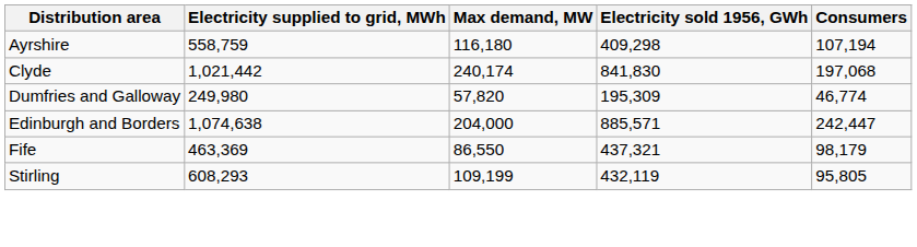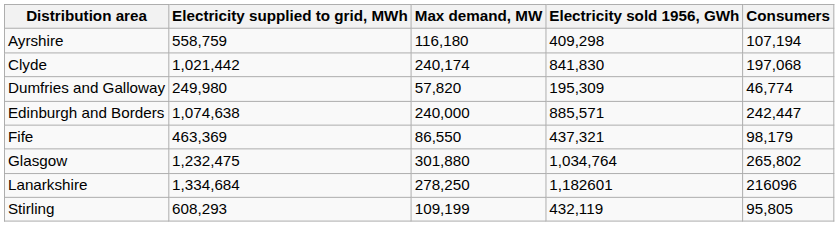 <table class="wikitable">
 <tr>
 <th>Distribution area</th>
 <th>Electricity supplied  to grid, MWh</th>
 <th>Max demand,  MW</th>
 <th>Electricity  sold 1956, GWh</th>
 <th>Consumers</th>
 </tr>
 <tr>
 <td>Ayrshire</td>
 <td>558,759</td>
 <td>116,180</td>
 <td>409,298</td>
 <td>107,194</td>
 </tr>
 <tr>
 <td>Clyde</td>
 <td>1,021,442</td>
 <td>240,174</td>
 <td>841,830</td>
 <td>197,068</td>
 </tr>
 <tr>
 <td>Dumfries and  Galloway</td>
 <td>249,980</td>
 <td>57,820</td>
 <td>195,309</td>
 <td>46,774</td>
 </tr>
 <tr>
 <td>Edinburgh and  Borders</td>
 <td>1,074,638</td>
-<td>204,000</td>
+<td>240,000</td>
 <td>885,571</td>
 <td>242,447</td>
 </tr>
 <tr>
 <td>Fife</td>
 <td>463,369</td>
 <td>86,550</td>
 <td>437,321</td>
 <td>98,179</td>
 </tr>
 <tr>
+<td>Glasgow</td>
+<td>1,232,475</td>
+<td>301,880</td>
+<td>1,034,764</td>
+<td>265,802</td>
+</tr>
+<tr>
+<td>Lanarkshire</td>
+<td>1,334,684</td>
+<td>278,250</td>
+<td>1,182601</td>
+<td>216096</td>
+</tr>
+<tr>
 <td>Stirling</td>
 <td>608,293</td>
 <td>109,199</td>
 <td>432,119</td>
 <td>95,805</td>
 </tr>
 </table>
